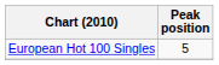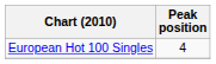 <table class="wikitable sortable">
 <tr>
 <th>Chart (2010)</th>
 <th>Peak <br> position</th>
 </tr>
 <tr>
 <td><a href='#'>European Hot 100 Singles</a></td>
-<td style="text-align:center;">5</td>
+<td style="text-align:center;">4</td>
 </tr>
 <tr>
 </tr>
 <tr>
 </tr>
 <tr>
 </tr>
 <tr>
 </tr>
 <tr>
 </tr>
 </table>
